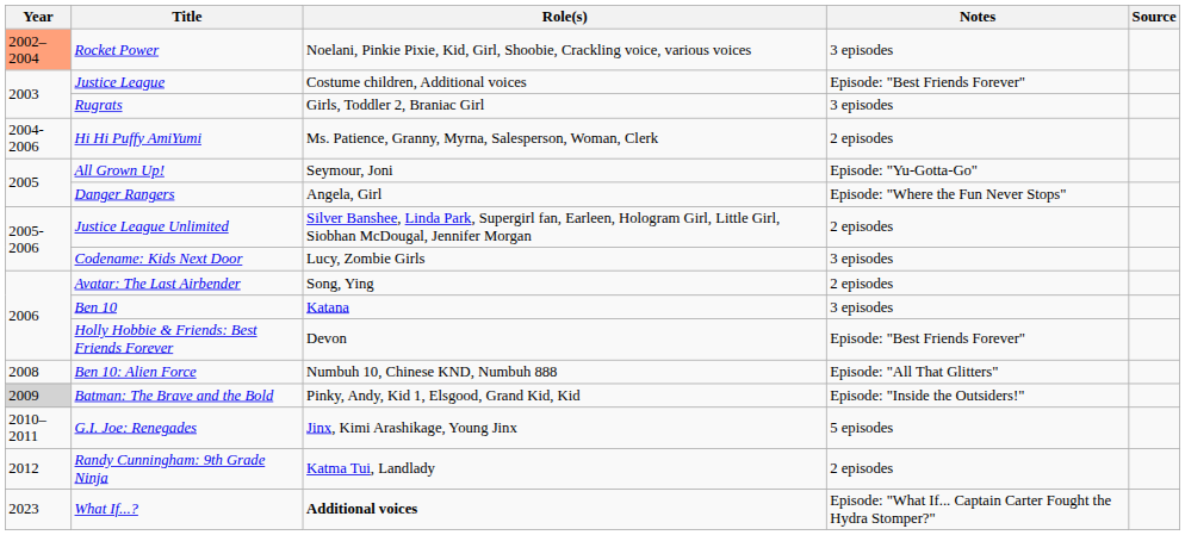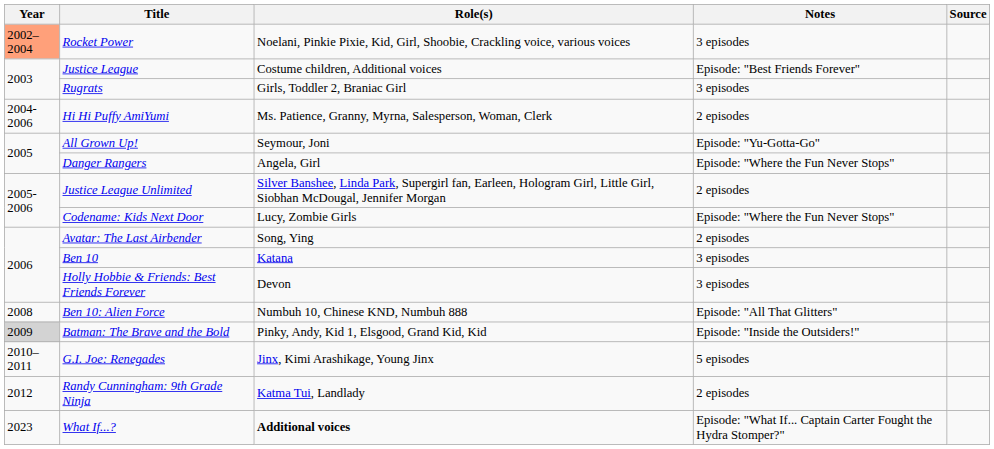 <table class="wikitable sortable">
 <tr>
 <th>Year</th>
 <th>Title</th>
 <th>Role(s)</th>
 <th>Notes</th>
 <th>Source</th>
 </tr>
 <tr>
 <td style="background: lightsalmon;">2002–2004</td>
 <td><em><a href='#'>Rocket Power</a></em></td>
 <td>Noelani, Pinkie Pixie, Kid, Girl, Shoobie, Crackling voice, various voices</td>
 <td>3 episodes</td>
 <td></td>
 </tr>
 <tr>
 <td rowspan="2">2003</td>
 <td><em><a href='#'>Justice League</a></em></td>
 <td>Costume children, Additional voices</td>
 <td>Episode: "Best Friends Forever"</td>
 <td></td>
 </tr>
 <tr>
 <td><em><a href='#'>Rugrats</a></em></td>
 <td>Girls, Toddler 2, Braniac Girl</td>
 <td>3 episodes</td>
 <td></td>
 </tr>
 <tr>
 <td>2004-2006</td>
 <td><em><a href='#'>Hi Hi Puffy AmiYumi</a></em></td>
 <td>Ms. Patience, Granny, Myrna, Salesperson, Woman, Clerk</td>
 <td>2 episodes</td>
 <td></td>
 </tr>
 <tr>
 <td rowspan="2">2005</td>
 <td><em><a href='#'>All Grown Up!</a></em></td>
 <td>Seymour, Joni</td>
 <td>Episode: "Yu-Gotta-Go"</td>
 <td></td>
 </tr>
 <tr>
 <td><em><a href='#'>Danger Rangers</a></em></td>
 <td>Angela, Girl</td>
 <td>Episode: "Where the Fun Never Stops"</td>
 <td></td>
 </tr>
 <tr>
 <td rowspan="2">2005-2006</td>
 <td><em><a href='#'>Justice League Unlimited</a></em></td>
 <td><a href='#'>Silver Banshee</a>, <a href='#'>Linda Park</a>, Supergirl fan, Earleen, Hologram Girl, Little Girl, Siobhan McDougal, Jennifer Morgan</td>
 <td>2 episodes</td>
 <td></td>
 </tr>
 <tr>
 <td><em><a href='#'>Codename: Kids Next Door</a></em></td>
 <td>Lucy, Zombie Girls</td>
-<td>3 episodes</td>
+<td>Episode: "Where the Fun Never Stops"</td>
 <td></td>
 </tr>
 <tr>
 <td rowspan="3">2006</td>
 <td><em><a href='#'>Avatar: The Last Airbender</a></em></td>
 <td>Song, Ying</td>
 <td>2 episodes</td>
 <td></td>
 </tr>
 <tr>
 <td><em><a href='#'>Ben 10</a></em></td>
 <td><a href='#'>Katana</a></td>
 <td>3 episodes</td>
 <td></td>
 </tr>
 <tr>
 <td><em><a href='#'>Holly Hobbie & Friends: Best Friends Forever</a></em></td>
 <td>Devon</td>
-<td>Episode: "Best Friends Forever"</td>
+<td>3 episodes</td>
 <td></td>
 </tr>
 <tr>
 <td>2008</td>
 <td><em><a href='#'>Ben 10: Alien Force</a></em></td>
 <td>Numbuh 10, Chinese KND, Numbuh 888</td>
 <td>Episode: "All That Glitters"</td>
 <td></td>
 </tr>
 <tr>
 <td style="background: lightgrey;">2009</td>
 <td><em><a href='#'>Batman: The Brave and the Bold</a></em></td>
 <td>Pinky, Andy, Kid 1, Elsgood, Grand Kid, Kid</td>
 <td>Episode: "Inside the Outsiders!"</td>
 <td></td>
 </tr>
 <tr>
 <td>2010–2011</td>
 <td><em><a href='#'>G.I. Joe: Renegades</a></em></td>
 <td><a href='#'>Jinx</a>, Kimi Arashikage, Young Jinx</td>
 <td>5 episodes</td>
 <td></td>
 </tr>
 <tr>
 <td>2012</td>
 <td><em><a href='#'>Randy Cunningham: 9th Grade Ninja</a></em></td>
 <td><a href='#'>Katma Tui</a>, Landlady</td>
 <td>2 episodes</td>
 <td></td>
 </tr>
 <tr>
 <td>2023</td>
 <td><em><a href='#'>What If...?</a></em></td>
 <td><strong>Additional voices</strong></td>
 <td>Episode: "What If... Captain Carter Fought the Hydra Stomper?"</td>
 <td></td>
 </tr>
 </table>
